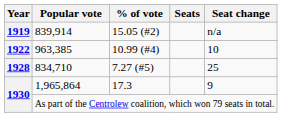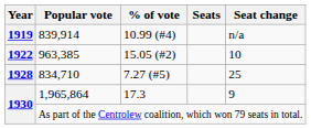 <table class="wikitable">
 <tr>
 <th>Year</th>
 <th>Popular vote</th>
 <th>% of vote</th>
 <th>Seats</th>
 <th>Seat change</th>
 </tr>
 <tr>
 <th><a href='#'>1919</a></th>
 <td>839,914</td>
-<td>15.05 (#2)</td>
+<td>10.99 (#4)</td>
 <td></td>
 <td>n/a</td>
 </tr>
 <tr>
 <th><a href='#'>1922</a></th>
 <td>963,385</td>
-<td>10.99 (#4)</td>
+<td>15.05 (#2)</td>
 <td></td>
 <td> 10</td>
 </tr>
 <tr>
 <th><a href='#'>1928</a></th>
 <td>834,710</td>
 <td>7.27 (#5)</td>
 <td></td>
 <td> 25</td>
 </tr>
 <tr>
 <th rowspan="2"><a href='#'>1930</a></th>
 <td>1,965,864</td>
 <td>17.3 </td>
 <td></td>
 <td> 9</td>
 </tr>
 <tr>
 <td colspan="4"><small>As part of the <a href='#'>Centrolew</a> coalition, which won 79 seats in total.</small></td>
 </tr>
 </table>
